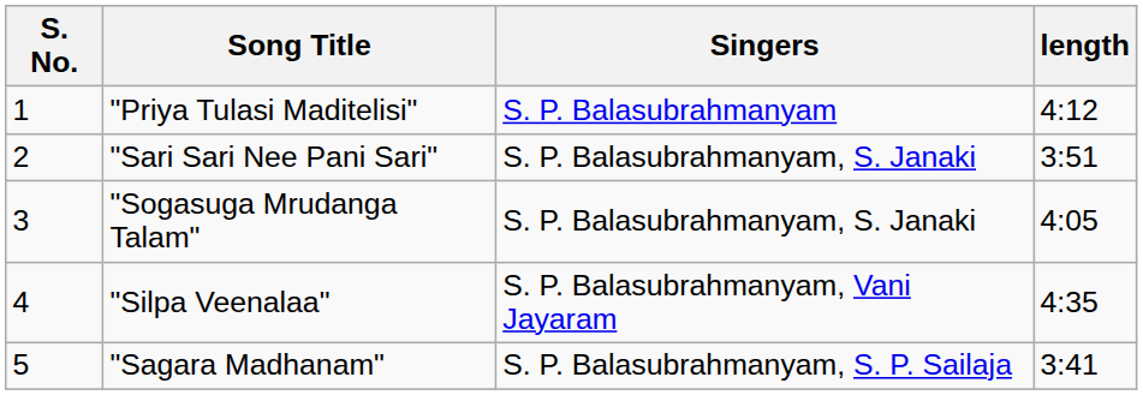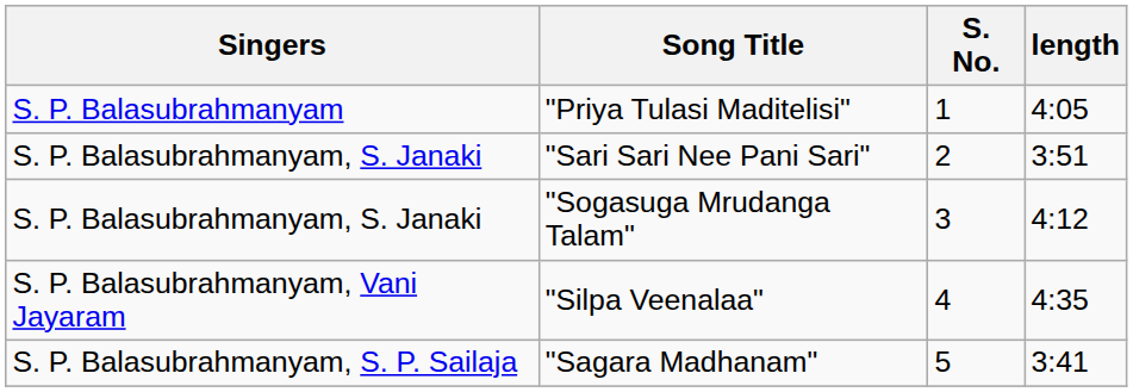 <table class="wikitable">
 <tr>
+<th>Singers</th>
+<th>Song Title</th>
 <th>S. No.</th>
-<th>Song Title</th>
-<th>Singers</th>
 <th>length</th>
 </tr>
 <tr>
+<td><a href='#'>S. P. Balasubrahmanyam</a></td>
+<td>"Priya Tulasi Maditelisi"</td>
 <td>1</td>
-<td>"Priya Tulasi Maditelisi"</td>
-<td><a href='#'>S. P. Balasubrahmanyam</a></td>
+<td>4:05</td>
+</tr>
+<tr>
+<td>S. P. Balasubrahmanyam, <a href='#'>S. Janaki</a></td>
+<td>"Sari Sari Nee Pani Sari"</td>
+<td>2</td>
+<td>3:51</td>
+</tr>
+<tr>
+<td>S. P. Balasubrahmanyam, S. Janaki</td>
+<td>"Sogasuga Mrudanga Talam"</td>
+<td>3</td>
 <td>4:12</td>
 </tr>
 <tr>
-<td>2</td>
-<td>"Sari Sari Nee Pani Sari"</td>
-<td>S. P. Balasubrahmanyam, <a href='#'>S. Janaki</a></td>
-<td>3:51</td>
-</tr>
-<tr>
-<td>3</td>
-<td>"Sogasuga Mrudanga Talam"</td>
-<td>S. P. Balasubrahmanyam, S. Janaki</td>
-<td>4:05</td>
-</tr>
-<tr>
+<td>S. P. Balasubrahmanyam, <a href='#'>Vani Jayaram</a></td>
+<td>"Silpa Veenalaa"</td>
 <td>4</td>
-<td>"Silpa Veenalaa"</td>
-<td>S. P. Balasubrahmanyam, <a href='#'>Vani Jayaram</a></td>
 <td>4:35</td>
 </tr>
 <tr>
+<td>S. P. Balasubrahmanyam, <a href='#'>S. P. Sailaja</a></td>
+<td>"Sagara Madhanam"</td>
 <td>5</td>
-<td>"Sagara Madhanam"</td>
-<td>S. P. Balasubrahmanyam, <a href='#'>S. P. Sailaja</a></td>
 <td>3:41</td>
 </tr>
 </table>
